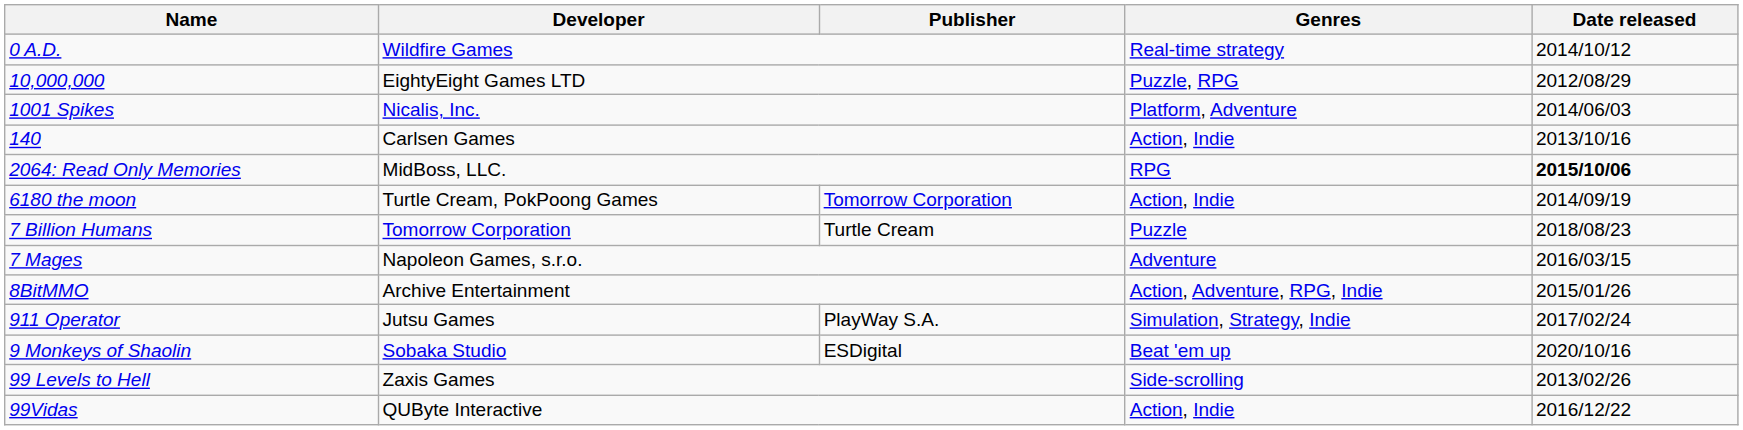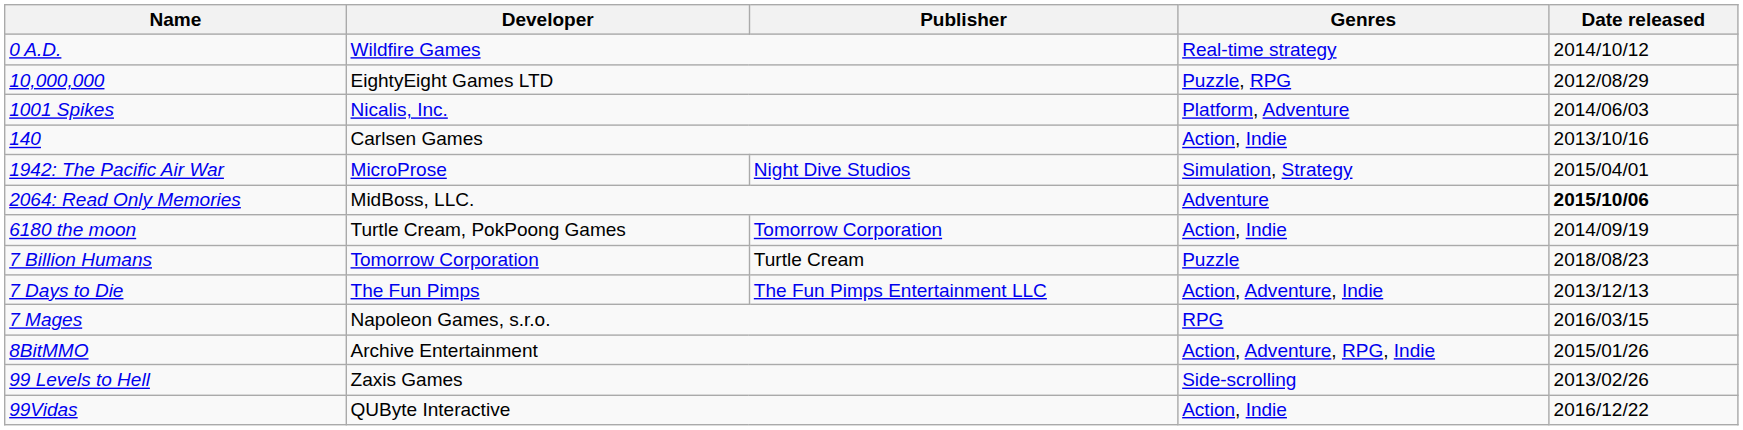 <table class="wikitable sortable" style="font-size:85%; width:98%">
 <tr>
 <th>Name</th>
 <th>Developer</th>
 <th>Publisher</th>
 <th>Genres</th>
 <th>Date released</th>
 </tr>
 <tr>
 <td><em><a href='#'>0 A.D.</a></em></td>
 <td colspan="2"><a href='#'>Wildfire Games</a></td>
 <td><a href='#'>Real-time strategy</a></td>
 <td>2014/10/12</td>
 </tr>
 <tr>
 <td><em><a href='#'>10,000,000</a></em></td>
 <td colspan="2">EightyEight Games LTD</td>
 <td><a href='#'>Puzzle</a>, <a href='#'>RPG</a></td>
 <td>2012/08/29</td>
 </tr>
 <tr>
 <td><em><a href='#'>1001 Spikes</a></em></td>
 <td colspan="2"><a href='#'>Nicalis, Inc.</a></td>
 <td><a href='#'>Platform</a>, <a href='#'>Adventure</a></td>
 <td>2014/06/03</td>
 </tr>
 <tr>
 <td><em><a href='#'>140</a></em></td>
 <td colspan="2">Carlsen Games</td>
 <td><a href='#'>Action</a>, <a href='#'>Indie</a></td>
 <td>2013/10/16</td>
 </tr>
 <tr>
+<td><em><a href='#'>1942: The Pacific Air War</a></em></td>
+<td><a href='#'>MicroProse</a></td>
+<td><a href='#'>Night Dive Studios</a></td>
+<td><a href='#'>Simulation</a>, <a href='#'>Strategy</a></td>
+<td>2015/04/01</td>
+</tr>
+<tr>
 <td><em><a href='#'>2064: Read Only Memories</a></em></td>
 <td colspan="2">MidBoss, LLC.</td>
-<td><a href='#'>RPG</a></td>
+<td><a href='#'>Adventure</a></td>
 <td><strong>2015/10/06</strong></td>
 </tr>
 <tr>
 <td><em><a href='#'>6180 the moon</a></em></td>
 <td>Turtle Cream, PokPoong Games</td>
 <td><a href='#'>Tomorrow Corporation</a></td>
 <td><a href='#'>Action</a>, <a href='#'>Indie</a></td>
 <td>2014/09/19</td>
 </tr>
 <tr>
 <td><em><a href='#'>7 Billion Humans</a></em></td>
 <td><a href='#'>Tomorrow Corporation</a></td>
 <td>Turtle Cream</td>
 <td><a href='#'>Puzzle</a></td>
 <td>2018/08/23</td>
 </tr>
 <tr>
+<td><em><a href='#'>7 Days to Die</a></em></td>
+<td><a href='#'>The Fun Pimps</a></td>
+<td><a href='#'>The Fun Pimps Entertainment LLC</a></td>
+<td><a href='#'>Action</a>, <a href='#'>Adventure</a>, <a href='#'>Indie</a></td>
+<td>2013/12/13</td>
+</tr>
+<tr>
 <td><em><a href='#'>7 Mages</a></em></td>
 <td colspan="2">Napoleon Games, s.r.o.</td>
-<td><a href='#'>Adventure</a></td>
+<td><a href='#'>RPG</a></td>
 <td>2016/03/15</td>
 </tr>
 <tr>
 <td><em><a href='#'>8BitMMO</a></em></td>
 <td colspan="2">Archive Entertainment</td>
 <td><a href='#'>Action</a>, <a href='#'>Adventure</a>, <a href='#'>RPG</a>, <a href='#'>Indie</a></td>
 <td>2015/01/26</td>
-</tr>
-<tr>
-<td><em><a href='#'>911 Operator</a></em></td>
-<td>Jutsu Games</td>
-<td>PlayWay S.A.</td>
-<td><a href='#'>Simulation</a>, <a href='#'>Strategy</a>, <a href='#'>Indie</a></td>
-<td>2017/02/24</td>
-</tr>
-<tr>
-<td><em><a href='#'>9 Monkeys of Shaolin</a></em></td>
-<td><a href='#'>Sobaka Studio</a></td>
-<td>ESDigital</td>
-<td><a href='#'>Beat 'em up</a></td>
-<td>2020/10/16</td>
 </tr>
 <tr>
 <td><em><a href='#'>99 Levels to Hell</a></em></td>
 <td colspan="2">Zaxis Games</td>
 <td><a href='#'>Side-scrolling</a></td>
 <td>2013/02/26</td>
 </tr>
 <tr>
 <td><em><a href='#'>99Vidas</a></em></td>
 <td colspan="2">QUByte Interactive</td>
 <td><a href='#'>Action</a>, <a href='#'>Indie</a></td>
 <td>2016/12/22</td>
 </tr>
 </table>
